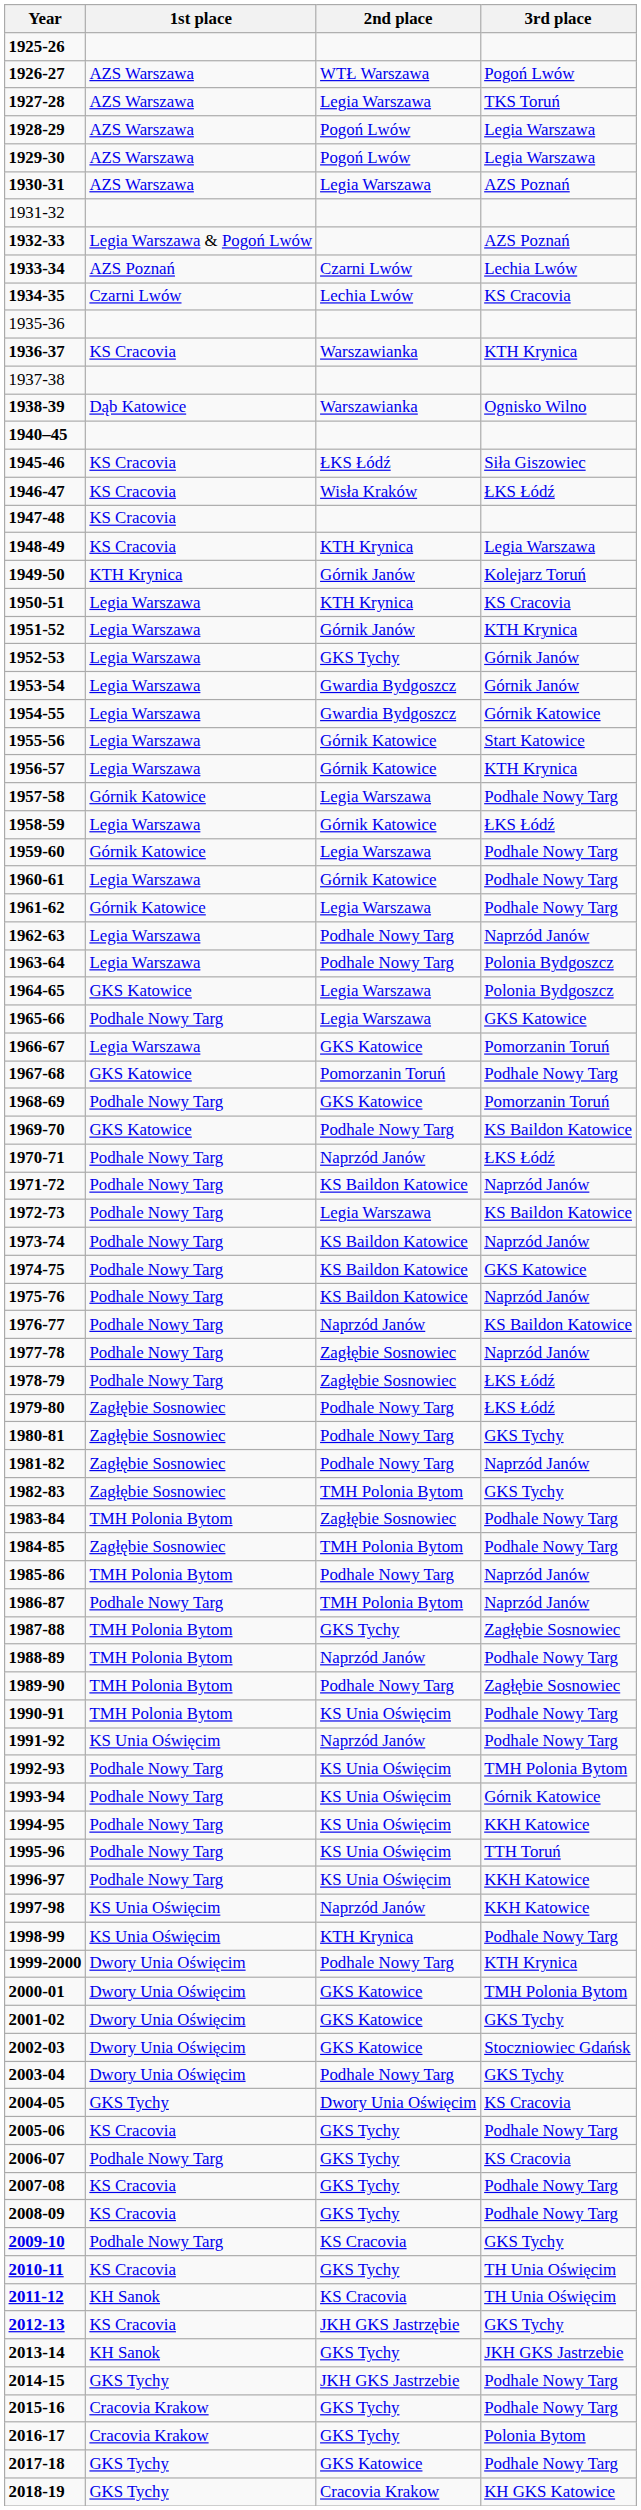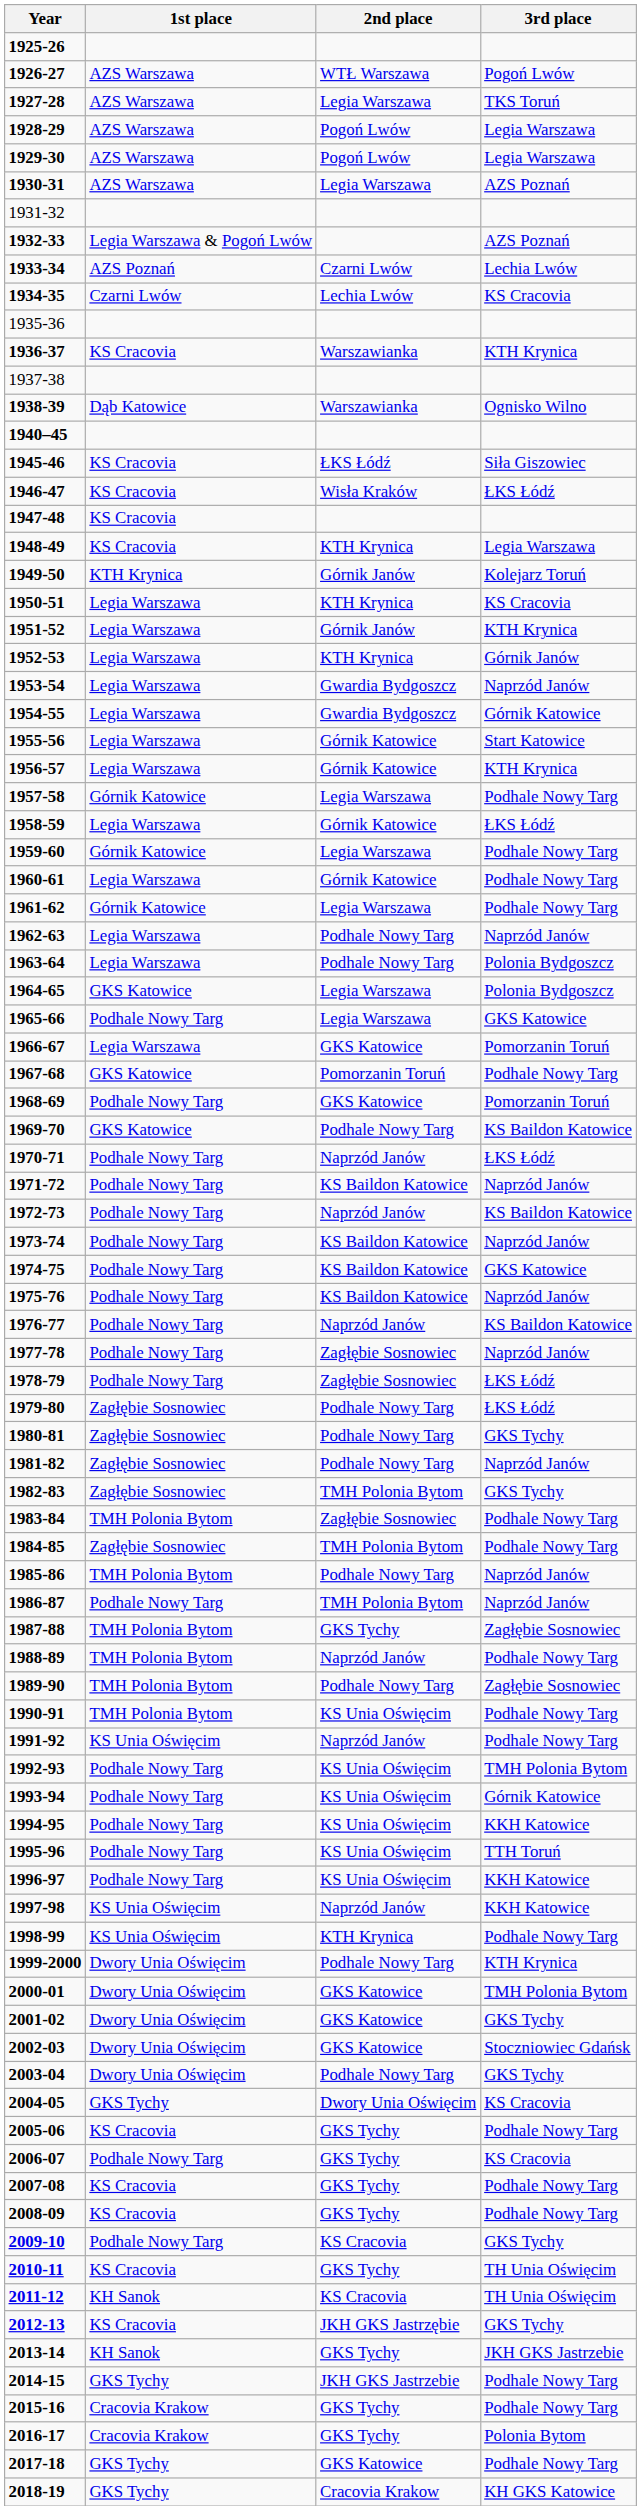 <table class="wikitable" style="font-size:90%">
 <tr>
 <th>Year</th>
 <th>1st place</th>
 <th>2nd place</th>
 <th>3rd place</th>
 </tr>
 <tr>
 <td><strong>1925-26</strong></td>
 <td></td>
 <td></td>
 <td></td>
 </tr>
 <tr>
 <td><strong>1926-27</strong></td>
 <td><a href='#'>AZS Warszawa</a></td>
 <td><a href='#'>WTŁ Warszawa</a></td>
 <td><a href='#'>Pogoń Lwów</a></td>
 </tr>
 <tr>
 <td><strong>1927-28</strong></td>
 <td><a href='#'>AZS Warszawa</a></td>
 <td><a href='#'>Legia Warszawa</a></td>
 <td><a href='#'>TKS Toruń</a></td>
 </tr>
 <tr>
 <td><strong>1928-29</strong></td>
 <td><a href='#'>AZS Warszawa</a></td>
 <td><a href='#'>Pogoń Lwów</a></td>
 <td><a href='#'>Legia Warszawa</a></td>
 </tr>
 <tr>
 <td><strong>1929-30</strong></td>
 <td><a href='#'>AZS Warszawa</a></td>
 <td><a href='#'>Pogoń Lwów</a></td>
 <td><a href='#'>Legia Warszawa</a></td>
 </tr>
 <tr>
 <td><strong>1930-31</strong></td>
 <td><a href='#'>AZS Warszawa</a></td>
 <td><a href='#'>Legia Warszawa</a></td>
 <td><a href='#'>AZS Poznań</a></td>
 </tr>
 <tr>
 <td>1931-32</td>
 <td></td>
 <td></td>
 <td></td>
 </tr>
 <tr>
 <td><strong>1932-33</strong></td>
 <td><a href='#'>Legia Warszawa</a> & <a href='#'>Pogoń Lwów</a></td>
 <td></td>
 <td><a href='#'>AZS Poznań</a></td>
 </tr>
 <tr>
 <td><strong>1933-34</strong></td>
 <td><a href='#'>AZS Poznań</a></td>
 <td><a href='#'>Czarni Lwów</a></td>
 <td><a href='#'>Lechia Lwów</a></td>
 </tr>
 <tr>
 <td><strong>1934-35</strong></td>
 <td><a href='#'>Czarni Lwów</a></td>
 <td><a href='#'>Lechia Lwów</a></td>
 <td><a href='#'>KS Cracovia</a></td>
 </tr>
 <tr>
 <td>1935-36</td>
 <td></td>
 <td></td>
 <td></td>
 </tr>
 <tr>
 <td><strong>1936-37</strong></td>
 <td><a href='#'>KS Cracovia</a></td>
 <td><a href='#'>Warszawianka</a></td>
 <td><a href='#'>KTH Krynica</a></td>
 </tr>
 <tr>
 <td>1937-38</td>
 <td></td>
 <td></td>
 <td></td>
 </tr>
 <tr>
 <td><strong>1938-39</strong></td>
 <td><a href='#'>Dąb Katowice</a></td>
 <td><a href='#'>Warszawianka</a></td>
 <td><a href='#'>Ognisko Wilno</a></td>
 </tr>
 <tr>
 <td><strong>1940–45</strong></td>
 <td></td>
 <td></td>
 <td></td>
 </tr>
 <tr>
 <td><strong>1945-46</strong></td>
 <td><a href='#'>KS Cracovia</a></td>
 <td><a href='#'>ŁKS Łódź</a></td>
 <td><a href='#'>Siła Giszowiec</a></td>
 </tr>
 <tr>
 <td><strong>1946-47</strong></td>
 <td><a href='#'>KS Cracovia</a></td>
 <td><a href='#'>Wisła Kraków</a></td>
 <td><a href='#'>ŁKS Łódź</a></td>
 </tr>
 <tr>
 <td><strong>1947-48</strong></td>
 <td><a href='#'>KS Cracovia</a></td>
 <td></td>
 <td></td>
 </tr>
 <tr>
 <td><strong>1948-49</strong></td>
 <td><a href='#'>KS Cracovia</a></td>
 <td><a href='#'>KTH Krynica</a></td>
 <td><a href='#'>Legia Warszawa</a></td>
 </tr>
 <tr>
 <td><strong>1949-50</strong></td>
 <td><a href='#'>KTH Krynica</a></td>
 <td><a href='#'>Górnik Janów</a></td>
 <td><a href='#'>Kolejarz Toruń</a></td>
 </tr>
 <tr>
 <td><strong>1950-51</strong></td>
 <td><a href='#'>Legia Warszawa</a></td>
 <td><a href='#'>KTH Krynica</a></td>
 <td><a href='#'>KS Cracovia</a></td>
 </tr>
 <tr>
 <td><strong>1951-52</strong></td>
 <td><a href='#'>Legia Warszawa</a></td>
 <td><a href='#'>Górnik Janów</a></td>
 <td><a href='#'>KTH Krynica</a></td>
 </tr>
 <tr>
 <td><strong>1952-53</strong></td>
 <td><a href='#'>Legia Warszawa</a></td>
-<td><a href='#'>GKS Tychy</a></td>
+<td><a href='#'>KTH Krynica</a></td>
 <td><a href='#'>Górnik Janów</a></td>
 </tr>
 <tr>
 <td><strong>1953-54</strong></td>
 <td><a href='#'>Legia Warszawa</a></td>
 <td><a href='#'>Gwardia Bydgoszcz</a></td>
-<td><a href='#'>Górnik Janów</a></td>
+<td><a href='#'>Naprzód Janów</a></td>
 </tr>
 <tr>
 <td><strong>1954-55</strong></td>
 <td><a href='#'>Legia Warszawa</a></td>
 <td><a href='#'>Gwardia Bydgoszcz</a></td>
 <td><a href='#'>Górnik Katowice</a></td>
 </tr>
 <tr>
 <td><strong>1955-56</strong></td>
 <td><a href='#'>Legia Warszawa</a></td>
 <td><a href='#'>Górnik Katowice</a></td>
 <td><a href='#'>Start Katowice</a></td>
 </tr>
 <tr>
 <td><strong>1956-57</strong></td>
 <td><a href='#'>Legia Warszawa</a></td>
 <td><a href='#'>Górnik Katowice</a></td>
 <td><a href='#'>KTH Krynica</a></td>
 </tr>
 <tr>
 <td><strong>1957-58</strong></td>
 <td><a href='#'>Górnik Katowice</a></td>
 <td><a href='#'>Legia Warszawa</a></td>
 <td><a href='#'>Podhale Nowy Targ</a></td>
 </tr>
 <tr>
 <td><strong>1958-59</strong></td>
 <td><a href='#'>Legia Warszawa</a></td>
 <td><a href='#'>Górnik Katowice</a></td>
 <td><a href='#'>ŁKS Łódź</a></td>
 </tr>
 <tr>
 <td><strong>1959-60</strong></td>
 <td><a href='#'>Górnik Katowice</a></td>
 <td><a href='#'>Legia Warszawa</a></td>
 <td><a href='#'>Podhale Nowy Targ</a></td>
 </tr>
 <tr>
 <td><strong>1960-61</strong></td>
 <td><a href='#'>Legia Warszawa</a></td>
 <td><a href='#'>Górnik Katowice</a></td>
 <td><a href='#'>Podhale Nowy Targ</a></td>
 </tr>
 <tr>
 <td><strong>1961-62</strong></td>
 <td><a href='#'>Górnik Katowice</a></td>
 <td><a href='#'>Legia Warszawa</a></td>
 <td><a href='#'>Podhale Nowy Targ</a></td>
 </tr>
 <tr>
 <td><strong>1962-63</strong></td>
 <td><a href='#'>Legia Warszawa</a></td>
 <td><a href='#'>Podhale Nowy Targ</a></td>
 <td><a href='#'>Naprzód Janów</a></td>
 </tr>
 <tr>
 <td><strong>1963-64</strong></td>
 <td><a href='#'>Legia Warszawa</a></td>
 <td><a href='#'>Podhale Nowy Targ</a></td>
 <td><a href='#'>Polonia Bydgoszcz</a></td>
 </tr>
 <tr>
 <td><strong>1964-65</strong></td>
 <td><a href='#'>GKS Katowice</a></td>
 <td><a href='#'>Legia Warszawa</a></td>
 <td><a href='#'>Polonia Bydgoszcz</a></td>
 </tr>
 <tr>
 <td><strong>1965-66</strong></td>
 <td><a href='#'>Podhale Nowy Targ</a></td>
 <td><a href='#'>Legia Warszawa</a></td>
 <td><a href='#'>GKS Katowice</a></td>
 </tr>
 <tr>
 <td><strong>1966-67</strong></td>
 <td><a href='#'>Legia Warszawa</a></td>
 <td><a href='#'>GKS Katowice</a></td>
 <td><a href='#'>Pomorzanin Toruń</a></td>
 </tr>
 <tr>
 <td><strong>1967-68</strong></td>
 <td><a href='#'>GKS Katowice</a></td>
 <td><a href='#'>Pomorzanin Toruń</a></td>
 <td><a href='#'>Podhale Nowy Targ</a></td>
 </tr>
 <tr>
 <td><strong>1968-69</strong></td>
 <td><a href='#'>Podhale Nowy Targ</a></td>
 <td><a href='#'>GKS Katowice</a></td>
 <td><a href='#'>Pomorzanin Toruń</a></td>
 </tr>
 <tr>
 <td><strong>1969-70</strong></td>
 <td><a href='#'>GKS Katowice</a></td>
 <td><a href='#'>Podhale Nowy Targ</a></td>
 <td><a href='#'>KS Baildon Katowice</a></td>
 </tr>
 <tr>
 <td><strong>1970-71</strong></td>
 <td><a href='#'>Podhale Nowy Targ</a></td>
 <td><a href='#'>Naprzód Janów</a></td>
 <td><a href='#'>ŁKS Łódź</a></td>
 </tr>
 <tr>
 <td><strong>1971-72</strong></td>
 <td><a href='#'>Podhale Nowy Targ</a></td>
 <td><a href='#'>KS Baildon Katowice</a></td>
 <td><a href='#'>Naprzód Janów</a></td>
 </tr>
 <tr>
 <td><strong>1972-73</strong></td>
 <td><a href='#'>Podhale Nowy Targ</a></td>
-<td><a href='#'>Legia Warszawa</a></td>
+<td><a href='#'>Naprzód Janów</a></td>
 <td><a href='#'>KS Baildon Katowice</a></td>
 </tr>
 <tr>
 <td><strong>1973-74</strong></td>
 <td><a href='#'>Podhale Nowy Targ</a></td>
 <td><a href='#'>KS Baildon Katowice</a></td>
 <td><a href='#'>Naprzód Janów</a></td>
 </tr>
 <tr>
 <td><strong>1974-75</strong></td>
 <td><a href='#'>Podhale Nowy Targ</a></td>
 <td><a href='#'>KS Baildon Katowice</a></td>
 <td><a href='#'>GKS Katowice</a></td>
 </tr>
 <tr>
 <td><strong>1975-76</strong></td>
 <td><a href='#'>Podhale Nowy Targ</a></td>
 <td><a href='#'>KS Baildon Katowice</a></td>
 <td><a href='#'>Naprzód Janów</a></td>
 </tr>
 <tr>
 <td><strong>1976-77</strong></td>
 <td><a href='#'>Podhale Nowy Targ</a></td>
 <td><a href='#'>Naprzód Janów</a></td>
 <td><a href='#'>KS Baildon Katowice</a></td>
 </tr>
 <tr>
 <td><strong>1977-78</strong></td>
 <td><a href='#'>Podhale Nowy Targ</a></td>
 <td><a href='#'>Zagłębie Sosnowiec</a></td>
 <td><a href='#'>Naprzód Janów</a></td>
 </tr>
 <tr>
 <td><strong>1978-79</strong></td>
 <td><a href='#'>Podhale Nowy Targ</a></td>
 <td><a href='#'>Zagłębie Sosnowiec</a></td>
 <td><a href='#'>ŁKS Łódź</a></td>
 </tr>
 <tr>
 <td><strong>1979-80</strong></td>
 <td><a href='#'>Zagłębie Sosnowiec</a></td>
 <td><a href='#'>Podhale Nowy Targ</a></td>
 <td><a href='#'>ŁKS Łódź</a></td>
 </tr>
 <tr>
 <td><strong>1980-81</strong></td>
 <td><a href='#'>Zagłębie Sosnowiec</a></td>
 <td><a href='#'>Podhale Nowy Targ</a></td>
 <td><a href='#'>GKS Tychy</a></td>
 </tr>
 <tr>
 <td><strong>1981-82</strong></td>
 <td><a href='#'>Zagłębie Sosnowiec</a></td>
 <td><a href='#'>Podhale Nowy Targ</a></td>
 <td><a href='#'>Naprzód Janów</a></td>
 </tr>
 <tr>
 <td><strong>1982-83</strong></td>
 <td><a href='#'>Zagłębie Sosnowiec</a></td>
 <td><a href='#'>TMH Polonia Bytom</a></td>
 <td><a href='#'>GKS Tychy</a></td>
 </tr>
 <tr>
 <td><strong>1983-84</strong></td>
 <td><a href='#'>TMH Polonia Bytom</a></td>
 <td><a href='#'>Zagłębie Sosnowiec</a></td>
 <td><a href='#'>Podhale Nowy Targ</a></td>
 </tr>
 <tr>
 <td><strong>1984-85</strong></td>
 <td><a href='#'>Zagłębie Sosnowiec</a></td>
 <td><a href='#'>TMH Polonia Bytom</a></td>
 <td><a href='#'>Podhale Nowy Targ</a></td>
 </tr>
 <tr>
 <td><strong>1985-86</strong></td>
 <td><a href='#'>TMH Polonia Bytom</a></td>
 <td><a href='#'>Podhale Nowy Targ</a></td>
 <td><a href='#'>Naprzód Janów</a></td>
 </tr>
 <tr>
 <td><strong>1986-87</strong></td>
 <td><a href='#'>Podhale Nowy Targ</a></td>
 <td><a href='#'>TMH Polonia Bytom</a></td>
 <td><a href='#'>Naprzód Janów</a></td>
 </tr>
 <tr>
 <td><strong>1987-88</strong></td>
 <td><a href='#'>TMH Polonia Bytom</a></td>
 <td><a href='#'>GKS Tychy</a></td>
 <td><a href='#'>Zagłębie Sosnowiec</a></td>
 </tr>
 <tr>
 <td><strong>1988-89</strong></td>
 <td><a href='#'>TMH Polonia Bytom</a></td>
 <td><a href='#'>Naprzód Janów</a></td>
 <td><a href='#'>Podhale Nowy Targ</a></td>
 </tr>
 <tr>
 <td><strong>1989-90</strong></td>
 <td><a href='#'>TMH Polonia Bytom</a></td>
 <td><a href='#'>Podhale Nowy Targ</a></td>
 <td><a href='#'>Zagłębie Sosnowiec</a></td>
 </tr>
 <tr>
 <td><strong>1990-91</strong></td>
 <td><a href='#'>TMH Polonia Bytom</a></td>
 <td><a href='#'>KS Unia Oświęcim</a></td>
 <td><a href='#'>Podhale Nowy Targ</a></td>
 </tr>
 <tr>
 <td><strong>1991-92</strong></td>
 <td><a href='#'>KS Unia Oświęcim</a></td>
 <td><a href='#'>Naprzód Janów</a></td>
 <td><a href='#'>Podhale Nowy Targ</a></td>
 </tr>
 <tr>
 <td><strong>1992-93</strong></td>
 <td><a href='#'>Podhale Nowy Targ</a></td>
 <td><a href='#'>KS Unia Oświęcim</a></td>
 <td><a href='#'>TMH Polonia Bytom</a></td>
 </tr>
 <tr>
 <td><strong>1993-94</strong></td>
 <td><a href='#'>Podhale Nowy Targ</a></td>
 <td><a href='#'>KS Unia Oświęcim</a></td>
 <td><a href='#'>Górnik Katowice</a></td>
 </tr>
 <tr>
 <td><strong>1994-95</strong></td>
 <td><a href='#'>Podhale Nowy Targ</a></td>
 <td><a href='#'>KS Unia Oświęcim</a></td>
 <td><a href='#'>KKH Katowice</a></td>
 </tr>
 <tr>
 <td><strong>1995-96</strong></td>
 <td><a href='#'>Podhale Nowy Targ</a></td>
 <td><a href='#'>KS Unia Oświęcim</a></td>
 <td><a href='#'>TTH Toruń</a></td>
 </tr>
 <tr>
 <td><strong>1996-97</strong></td>
 <td><a href='#'>Podhale Nowy Targ</a></td>
 <td><a href='#'>KS Unia Oświęcim</a></td>
 <td><a href='#'>KKH Katowice</a></td>
 </tr>
 <tr>
 <td><strong>1997-98</strong></td>
 <td><a href='#'>KS Unia Oświęcim</a></td>
 <td><a href='#'>Naprzód Janów</a></td>
 <td><a href='#'>KKH Katowice</a></td>
 </tr>
 <tr>
 <td><strong>1998-99</strong></td>
 <td><a href='#'>KS Unia Oświęcim</a></td>
 <td><a href='#'>KTH Krynica</a></td>
 <td><a href='#'>Podhale Nowy Targ</a></td>
 </tr>
 <tr>
 <td><strong>1999-2000</strong></td>
 <td><a href='#'>Dwory Unia Oświęcim</a></td>
 <td><a href='#'>Podhale Nowy Targ</a></td>
 <td><a href='#'>KTH Krynica</a></td>
 </tr>
 <tr>
 <td><strong>2000-01</strong></td>
 <td><a href='#'>Dwory Unia Oświęcim</a></td>
 <td><a href='#'>GKS Katowice</a></td>
 <td><a href='#'>TMH Polonia Bytom</a></td>
 </tr>
 <tr>
 <td><strong>2001-02</strong></td>
 <td><a href='#'>Dwory Unia Oświęcim</a></td>
 <td><a href='#'>GKS Katowice</a></td>
 <td><a href='#'>GKS Tychy</a></td>
 </tr>
 <tr>
 <td><strong>2002-03</strong></td>
 <td><a href='#'>Dwory Unia Oświęcim</a></td>
 <td><a href='#'>GKS Katowice</a></td>
 <td><a href='#'>Stoczniowiec Gdańsk</a></td>
 </tr>
 <tr>
 <td><strong>2003-04</strong></td>
 <td><a href='#'>Dwory Unia Oświęcim</a></td>
 <td><a href='#'>Podhale Nowy Targ</a></td>
 <td><a href='#'>GKS Tychy</a></td>
 </tr>
 <tr>
 <td><strong>2004-05</strong></td>
 <td><a href='#'>GKS Tychy</a></td>
 <td><a href='#'>Dwory Unia Oświęcim</a></td>
 <td><a href='#'>KS Cracovia</a></td>
 </tr>
 <tr>
 <td><strong>2005-06</strong></td>
 <td><a href='#'>KS Cracovia</a></td>
 <td><a href='#'>GKS Tychy</a></td>
 <td><a href='#'>Podhale Nowy Targ</a></td>
 </tr>
 <tr>
 <td><strong>2006-07</strong></td>
 <td><a href='#'>Podhale Nowy Targ</a></td>
 <td><a href='#'>GKS Tychy</a></td>
 <td><a href='#'>KS Cracovia</a></td>
 </tr>
 <tr>
 <td><strong>2007-08</strong></td>
 <td><a href='#'>KS Cracovia</a></td>
 <td><a href='#'>GKS Tychy</a></td>
 <td><a href='#'>Podhale Nowy Targ</a></td>
 </tr>
 <tr>
 <td><strong>2008-09</strong></td>
 <td><a href='#'>KS Cracovia</a></td>
 <td><a href='#'>GKS Tychy</a></td>
 <td><a href='#'>Podhale Nowy Targ</a></td>
 </tr>
 <tr>
 <td><strong><a href='#'>2009-10</a></strong></td>
 <td><a href='#'>Podhale Nowy Targ</a></td>
 <td><a href='#'>KS Cracovia</a></td>
 <td><a href='#'>GKS Tychy</a></td>
 </tr>
 <tr>
 <td><strong><a href='#'>2010-11</a></strong></td>
 <td><a href='#'>KS Cracovia</a></td>
 <td><a href='#'>GKS Tychy</a></td>
 <td><a href='#'>TH Unia Oświęcim</a></td>
 </tr>
 <tr>
 <td><strong><a href='#'>2011-12</a></strong></td>
 <td><a href='#'>KH Sanok</a></td>
 <td><a href='#'>KS Cracovia</a></td>
 <td><a href='#'>TH Unia Oświęcim</a></td>
 </tr>
 <tr>
 <td><strong><a href='#'>2012-13</a></strong></td>
 <td><a href='#'>KS Cracovia</a></td>
 <td><a href='#'>JKH GKS Jastrzębie</a></td>
 <td><a href='#'>GKS Tychy</a></td>
 </tr>
 <tr>
 <td><strong>2013-14</strong></td>
 <td><a href='#'>KH Sanok</a></td>
 <td><a href='#'>GKS Tychy</a></td>
 <td><a href='#'>JKH GKS Jastrzebie</a></td>
 </tr>
 <tr>
 <td><strong>2014-15</strong></td>
 <td><a href='#'>GKS Tychy</a></td>
 <td><a href='#'>JKH GKS Jastrzebie</a></td>
 <td><a href='#'>Podhale Nowy Targ</a></td>
 </tr>
 <tr>
 <td><strong>2015-16</strong></td>
 <td><a href='#'>Cracovia Krakow</a></td>
 <td><a href='#'>GKS Tychy</a></td>
 <td><a href='#'>Podhale Nowy Targ</a></td>
 </tr>
 <tr>
 <td><strong>2016-17</strong></td>
 <td><a href='#'>Cracovia Krakow</a></td>
 <td><a href='#'>GKS Tychy</a></td>
 <td><a href='#'>Polonia Bytom</a></td>
 </tr>
 <tr>
 <td><strong>2017-18</strong></td>
 <td><a href='#'>GKS Tychy</a></td>
 <td><a href='#'>GKS Katowice</a></td>
 <td><a href='#'>Podhale Nowy Targ</a></td>
 </tr>
 <tr>
 <td><strong>2018-19</strong></td>
 <td><a href='#'>GKS Tychy</a></td>
 <td><a href='#'>Cracovia Krakow</a></td>
 <td><a href='#'>KH GKS Katowice</a></td>
 </tr>
 </table>
